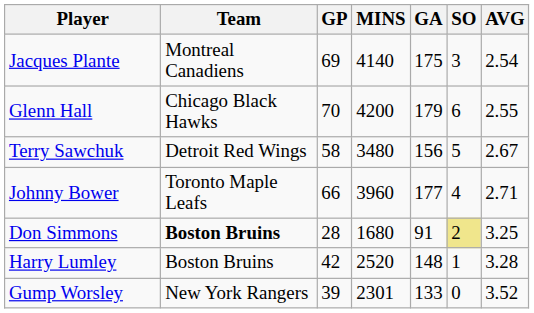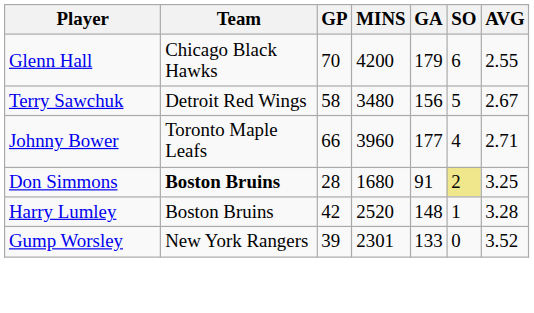 <table class="wikitable">
 <tr>
 <th bgcolor="#DDDDFF" width="125">Player</th>
 <th bgcolor="#DDDDFF" width="125">Team</th>
 <th bgcolor="#DDDDFF" width="5">GP</th>
 <th bgcolor="#DDDDFF" width="5">MINS</th>
 <th bgcolor="#DDDDFF" width="5">GA</th>
 <th bgcolor="#DDDDFF" width="5">SO</th>
 <th bgcolor="#DDDDFF" width="5">AVG</th>
-</tr>
-<tr>
-<td><a href='#'>Jacques Plante</a></td>
-<td>Montreal Canadiens</td>
-<td>69</td>
-<td>4140</td>
-<td>175</td>
-<td>3</td>
-<td>2.54</td>
 </tr>
 <tr>
 <td><a href='#'>Glenn Hall</a></td>
 <td>Chicago Black Hawks</td>
 <td>70</td>
 <td>4200</td>
 <td>179</td>
 <td>6</td>
 <td>2.55</td>
 </tr>
 <tr>
 <td><a href='#'>Terry Sawchuk</a></td>
 <td>Detroit Red Wings</td>
 <td>58</td>
 <td>3480</td>
 <td>156</td>
 <td>5</td>
 <td>2.67</td>
 </tr>
 <tr>
 <td><a href='#'>Johnny Bower</a></td>
 <td>Toronto Maple Leafs</td>
 <td>66</td>
 <td>3960</td>
 <td>177</td>
 <td>4</td>
 <td>2.71</td>
 </tr>
 <tr>
 <td><a href='#'>Don Simmons</a></td>
 <td><strong>Boston Bruins</strong></td>
 <td>28</td>
 <td>1680</td>
 <td>91</td>
 <td style="background: khaki;">2</td>
 <td>3.25</td>
 </tr>
 <tr>
 <td><a href='#'>Harry Lumley</a></td>
 <td>Boston Bruins</td>
 <td>42</td>
 <td>2520</td>
 <td>148</td>
 <td>1</td>
 <td>3.28</td>
 </tr>
 <tr>
 <td><a href='#'>Gump Worsley</a></td>
 <td>New York Rangers</td>
 <td>39</td>
 <td>2301</td>
 <td>133</td>
 <td>0</td>
 <td>3.52</td>
 </tr>
 </table>
